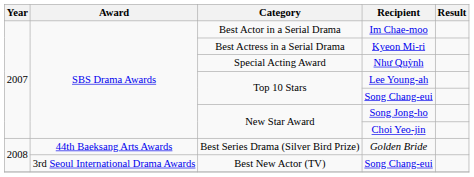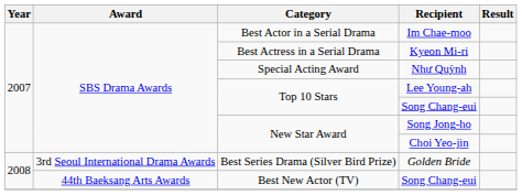 <table class="wikitable" style="text-align:center;">
 <tr>
 <th>Year</th>
 <th>Award</th>
 <th>Category</th>
 <th>Recipient</th>
 <th>Result</th>
 </tr>
 <tr>
 <td rowspan=7>2007</td>
 <td rowspan=7><a href='#'>SBS Drama Awards</a></td>
 <td>Best Actor in a Serial Drama</td>
 <td><a href='#'>Im Chae-moo</a></td>
 <td></td>
 </tr>
 <tr>
 <td>Best Actress in a Serial Drama</td>
 <td><a href='#'>Kyeon Mi-ri</a></td>
 <td></td>
 </tr>
 <tr>
 <td>Special Acting Award</td>
 <td><a href='#'>Như Quỳnh</a></td>
 <td></td>
 </tr>
 <tr>
 <td rowspan=2>Top 10 Stars</td>
 <td><a href='#'>Lee Young-ah</a></td>
 <td></td>
 </tr>
 <tr>
 <td><a href='#'>Song Chang-eui</a></td>
 <td></td>
 </tr>
 <tr>
 <td rowspan=2>New Star Award</td>
 <td><a href='#'>Song Jong-ho</a></td>
 <td></td>
 </tr>
 <tr>
 <td><a href='#'>Choi Yeo-jin</a></td>
 <td></td>
 </tr>
 <tr>
 <td rowspan=2>2008</td>
-<td><a href='#'>44th Baeksang Arts Awards</a></td>
+<td>3rd <a href='#'>Seoul International Drama Awards</a></td>
 <td>Best Series Drama (Silver Bird Prize)</td>
 <td><em>Golden Bride</em></td>
 <td></td>
 </tr>
 <tr>
-<td>3rd <a href='#'>Seoul International Drama Awards</a></td>
+<td><a href='#'>44th Baeksang Arts Awards</a></td>
 <td>Best New Actor (TV)</td>
 <td><a href='#'>Song Chang-eui</a></td>
 <td></td>
 </tr>
 <tr>
 </tr>
 </table>
